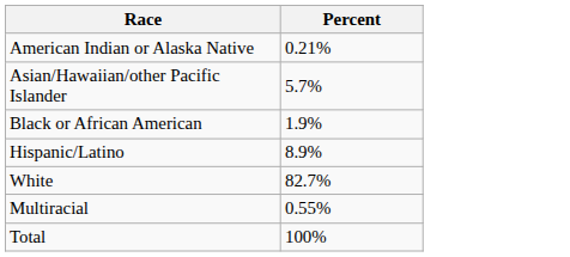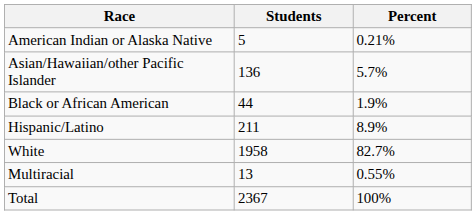 <table class="wikitable" border="0" align="center">
 <tr>
 <th width="240">Race</th>
+<th width="120">Students</th>
 <th width="120">Percent</th>
 </tr>
 <tr>
 <td>American Indian or Alaska Native</td>
+<td>5</td>
 <td>0.21%</td>
 </tr>
 <tr>
 <td>Asian/Hawaiian/other Pacific Islander</td>
+<td>136</td>
 <td>5.7%</td>
 </tr>
 <tr>
 <td>Black or African American</td>
+<td>44</td>
 <td>1.9%</td>
 </tr>
 <tr>
 <td>Hispanic/Latino</td>
+<td>211</td>
 <td>8.9%</td>
 </tr>
 <tr>
 <td>White</td>
+<td>1958</td>
 <td>82.7%</td>
 </tr>
 <tr>
 <td>Multiracial</td>
+<td>13</td>
 <td>0.55%</td>
 </tr>
 <tr>
 <td>Total</td>
+<td>2367</td>
 <td>100% </td>
 </tr>
 </table>
